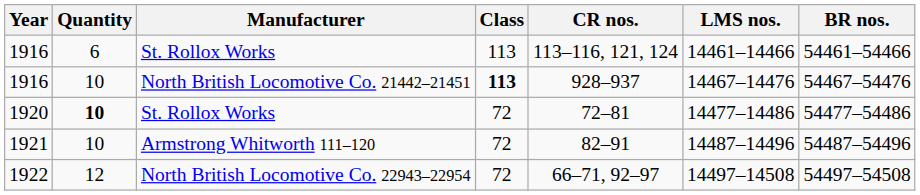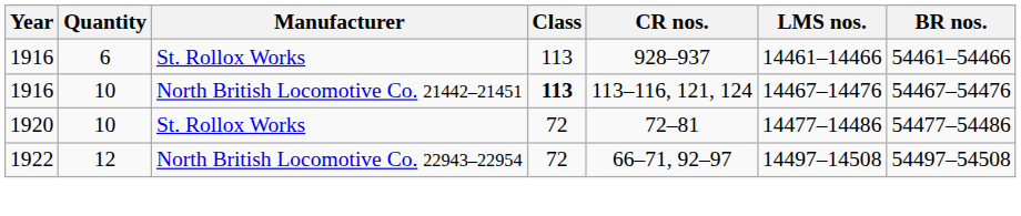 <table class="wikitable" style=text-align:center>
 <tr>
 <th>Year</th>
 <th>Quantity</th>
 <th>Manufacturer</th>
 <th>Class</th>
 <th>CR nos.</th>
 <th>LMS nos.</th>
 <th>BR nos.</th>
 </tr>
 <tr>
 <td>1916</td>
 <td>6</td>
 <td style=text-align:left><a href='#'>St. Rollox Works</a></td>
 <td>113</td>
-<td>113–116, 121, 124</td>
+<td>928–937</td>
 <td>14461–14466</td>
 <td>54461–54466</td>
 </tr>
 <tr>
 <td>1916</td>
 <td>10</td>
 <td style=text-align:left><a href='#'>North British Locomotive Co.</a> <small>21442–21451</small></td>
 <td><strong>113</strong></td>
-<td>928–937</td>
+<td>113–116, 121, 124</td>
 <td>14467–14476</td>
 <td>54467–54476</td>
 </tr>
 <tr>
 <td>1920</td>
-<td><strong>10</strong></td>
+<td>10</td>
 <td style=text-align:left><a href='#'>St. Rollox Works</a></td>
 <td>72</td>
 <td>72–81</td>
 <td>14477–14486</td>
 <td>54477–54486</td>
-</tr>
-<tr>
-<td>1921</td>
-<td>10</td>
-<td style=text-align:left><a href='#'>Armstrong Whitworth</a> <small>111–120</small></td>
-<td>72</td>
-<td>82–91</td>
-<td>14487–14496</td>
-<td>54487–54496</td>
 </tr>
 <tr>
 <td>1922</td>
 <td>12</td>
 <td style=text-align:left><a href='#'>North British Locomotive Co.</a> <small>22943–22954</small></td>
 <td>72</td>
 <td>66–71, 92–97</td>
 <td>14497–14508</td>
 <td>54497–54508</td>
 </tr>
 </table>
